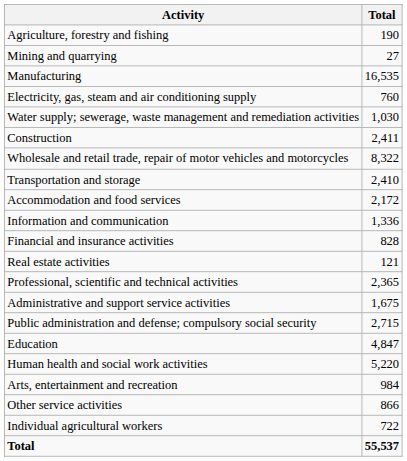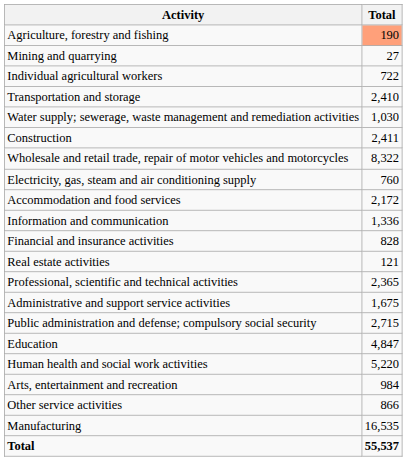 <table class="wikitable sortable" style="font-size:95%;">
 <tr>
 <th>Activity</th>
 <th>Total</th>
 </tr>
 <tr>
 <td>Agriculture, forestry and fishing</td>
-<td align="right">190</td>
+<td align="right" style="background: lightsalmon;">190</td>
 </tr>
 <tr>
 <td>Mining and quarrying</td>
 <td align="right">27</td>
 </tr>
 <tr>
-<td>Manufacturing</td>
-<td align="right">16,535</td>
+<td>Individual agricultural workers</td>
+<td align="right">722</td>
 </tr>
 <tr>
-<td>Electricity, gas, steam and air conditioning supply</td>
-<td align="right">760</td>
+<td>Transportation and storage</td>
+<td align="right">2,410</td>
 </tr>
 <tr>
 <td>Water supply; sewerage, waste management and remediation activities</td>
 <td align="right">1,030</td>
 </tr>
 <tr>
 <td>Construction</td>
 <td align="right">2,411</td>
 </tr>
 <tr>
 <td>Wholesale and retail trade, repair of motor vehicles and motorcycles</td>
 <td align="right">8,322</td>
 </tr>
 <tr>
-<td>Transportation and storage</td>
-<td align="right">2,410</td>
+<td>Electricity, gas, steam and air conditioning supply</td>
+<td align="right">760</td>
 </tr>
 <tr>
 <td>Accommodation and food services</td>
 <td align="right">2,172</td>
 </tr>
 <tr>
 <td>Information and communication</td>
 <td align="right">1,336</td>
 </tr>
 <tr>
 <td>Financial and insurance activities</td>
 <td align="right">828</td>
 </tr>
 <tr>
 <td>Real estate activities</td>
 <td align="right">121</td>
 </tr>
 <tr>
 <td>Professional, scientific and technical activities</td>
 <td align="right">2,365</td>
 </tr>
 <tr>
 <td>Administrative and support service activities</td>
 <td align="right">1,675</td>
 </tr>
 <tr>
 <td>Public administration and defense; compulsory social security</td>
 <td align="right">2,715</td>
 </tr>
 <tr>
 <td>Education</td>
 <td align="right">4,847</td>
 </tr>
 <tr>
 <td>Human health and social work activities</td>
 <td align="right">5,220</td>
 </tr>
 <tr>
 <td>Arts, entertainment and recreation</td>
 <td align="right">984</td>
 </tr>
 <tr>
 <td>Other service activities</td>
 <td align="right">866</td>
 </tr>
 <tr>
-<td>Individual agricultural workers</td>
-<td align="right">722</td>
+<td>Manufacturing</td>
+<td align="right">16,535</td>
 </tr>
 <tr class="sortbottom">
 <td><strong>Total</strong></td>
 <td align="right"><strong>55,537</strong></td>
 </tr>
 </table>
